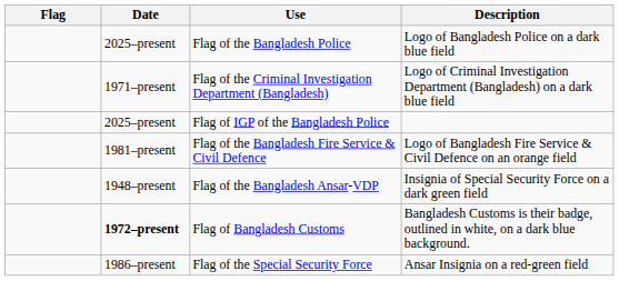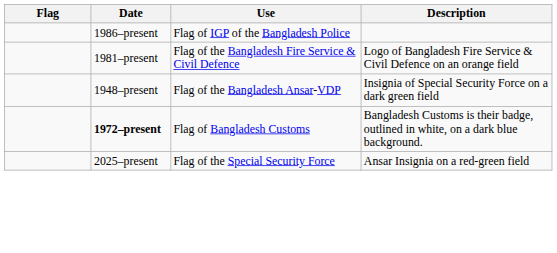 <table class="wikitable">
 <tr style="background:#efefef;">
 <th style="width:110px;">Flag</th>
 <th style="width:100px;">Date</th>
 <th style="width:250px;">Use</th>
 <th style="width:250px;">Description</th>
 </tr>
 <tr>
 <td></td>
-<td>2025–present</td>
-<td>Flag of the <a href='#'>Bangladesh Police</a></td>
-<td>Logo of Bangladesh Police on a dark blue field</td>
-</tr>
-<tr>
-<td></td>
-<td>1971–present</td>
-<td>Flag of the <a href='#'>Criminal Investigation Department (Bangladesh)</a></td>
-<td>Logo of Criminal Investigation Department (Bangladesh) on a dark blue field</td>
-</tr>
-<tr>
-<td></td>
-<td>2025–present</td>
+<td>1986–present</td>
 <td>Flag of <a href='#'>IGP</a> of the <a href='#'>Bangladesh Police</a></td>
 <td></td>
 </tr>
 <tr>
 <td></td>
 <td>1981–present</td>
 <td> Flag of the <a href='#'>Bangladesh Fire Service & Civil Defence</a></td>
 <td>Logo of Bangladesh Fire Service & Civil Defence on an orange field</td>
 </tr>
 <tr>
 <td></td>
 <td>1948–present</td>
 <td>Flag of the <a href='#'>Bangladesh Ansar</a>-<a href='#'>VDP</a></td>
 <td>Insignia of Special Security Force on a dark green field</td>
 </tr>
 <tr>
 <td></td>
 <td><strong>1972–present</strong></td>
 <td>Flag of <a href='#'>Bangladesh Customs</a></td>
 <td>Bangladesh Customs is their badge, outlined in white, on a dark blue background.</td>
 </tr>
 <tr>
 <td></td>
-<td>1986–present</td>
+<td>2025–present</td>
 <td>Flag of the <a href='#'>Special Security Force</a></td>
 <td>Ansar Insignia on a red-green field</td>
 </tr>
 </table>
